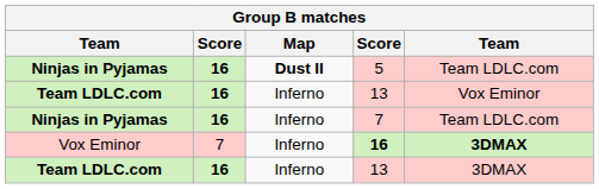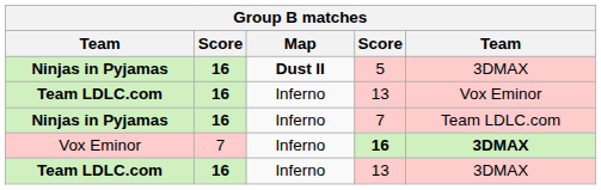 <table class="wikitable" style="text-align: center;">
 <tr>
 <th colspan=5>Group B matches</th>
 </tr>
 <tr>
 <th width="181px">Team</th>
 <th width="20px">Score</th>
 <th width="100px">Map</th>
 <th width="20px">Score</th>
 <th width="181px">Team</th>
 </tr>
 <tr>
 <td style="background: #D0F0C0;"><strong>Ninjas in Pyjamas</strong></td>
 <td style="background: #D0F0C0;"><strong>16</strong></td>
 <td><strong>Dust II</strong></td>
 <td style="background: #FFCCCC;">5</td>
-<td style="background: #FFCCCC;">Team LDLC.com</td>
+<td style="background: #FFCCCC;">3DMAX</td>
 </tr>
 <tr>
 <td style="background: #D0F0C0;"><strong>Team LDLC.com</strong></td>
 <td style="background: #D0F0C0;"><strong>16</strong></td>
 <td>Inferno</td>
 <td style="background: #FFCCCC;">13</td>
 <td style="background: #FFCCCC;">Vox Eminor</td>
 </tr>
 <tr>
 <td style="background: #D0F0C0;"><strong>Ninjas in Pyjamas</strong></td>
 <td style="background: #D0F0C0;"><strong>16</strong></td>
 <td>Inferno</td>
 <td style="background: #FFCCCC;">7</td>
 <td style="background: #FFCCCC;">Team LDLC.com</td>
 </tr>
 <tr>
 <td style="background: #FFCCCC;">Vox Eminor</td>
 <td style="background: #FFCCCC;">7</td>
 <td>Inferno</td>
 <td style="background: #D0F0C0;"><strong>16</strong></td>
 <td style="background: #D0F0C0;"><strong>3DMAX</strong></td>
 </tr>
 <tr>
 <td style="background: #D0F0C0;"><strong>Team LDLC.com</strong></td>
 <td style="background: #D0F0C0;"><strong>16</strong></td>
 <td>Inferno</td>
 <td style="background: #FFCCCC;">13</td>
 <td style="background: #FFCCCC;">3DMAX</td>
 </tr>
 </table>
